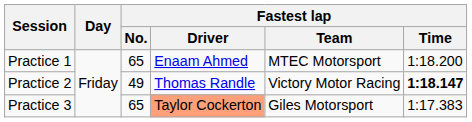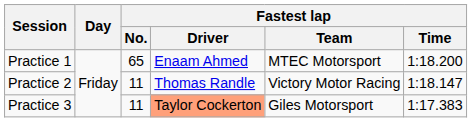 <table class="wikitable" style="font-size: 85%">
 <tr>
 <th rowspan="2">Session</th>
 <th rowspan="2">Day</th>
 <th colspan="4">Fastest lap</th>
 </tr>
 <tr>
 <th>No.</th>
 <th>Driver</th>
 <th>Team</th>
 <th>Time</th>
 </tr>
 <tr>
 <td>Practice 1</td>
 <td rowspan="3">Friday</td>
 <td style="text-align:center;">65</td>
 <td> <a href='#'>Enaam Ahmed</a></td>
 <td>MTEC Motorsport</td>
 <td>1:18.200</td>
 </tr>
 <tr>
 <td>Practice 2</td>
-<td style="text-align:center;">49</td>
+<td style="text-align:center;">11</td>
 <td> <a href='#'>Thomas Randle</a></td>
 <td>Victory Motor Racing</td>
-<td><strong>1:18.147</strong></td>
+<td>1:18.147</td>
 </tr>
 <tr>
 <td>Practice 3</td>
-<td style="text-align:center;">65</td>
+<td style="text-align:center;">11</td>
 <td style="background: lightsalmon;"> Taylor Cockerton</td>
 <td>Giles Motorsport</td>
 <td>1:17.383</td>
 </tr>
 </table>
